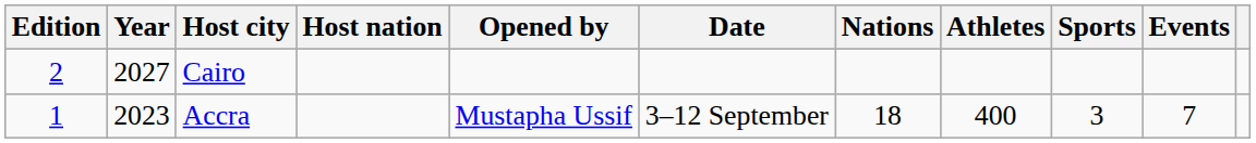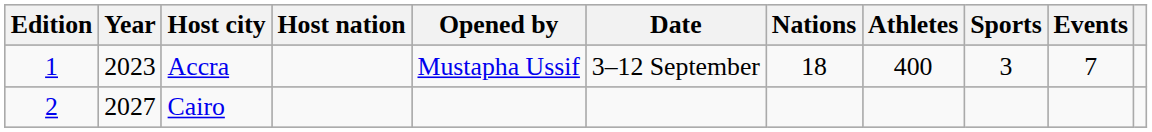 <table class="wikitable" style="text-align:center; font-size:100%;">
 <tr>
 <th>Edition</th>
 <th>Year</th>
 <th>Host city</th>
 <th>Host nation</th>
 <th>Opened by</th>
 <th>Date</th>
 <th>Nations</th>
 <th>Athletes</th>
 <th>Sports</th>
 <th>Events</th>
 <th></th>
 </tr>
 <tr>
+<td><a href='#'>1</a></td>
+<td>2023</td>
+<td align=left><a href='#'>Accra</a></td>
+<td align=left></td>
+<td><a href='#'>Mustapha Ussif</a></td>
+<td>3–12 September</td>
+<td>18</td>
+<td>400</td>
+<td>3</td>
+<td>7</td>
+<td align=left></td>
+</tr>
+<tr>
 <td><a href='#'>2</a></td>
 <td>2027</td>
 <td align=left><a href='#'>Cairo</a></td>
 <td align=left></td>
 <td></td>
 <td></td>
 <td></td>
 <td></td>
 <td></td>
 <td></td>
 <td align=left></td>
 </tr>
-<tr>
-<td><a href='#'>1</a></td>
-<td>2023</td>
-<td align=left><a href='#'>Accra</a></td>
-<td align=left></td>
-<td><a href='#'>Mustapha Ussif</a></td>
-<td>3–12 September</td>
-<td>18</td>
-<td>400</td>
-<td>3</td>
-<td>7</td>
-<td align=left></td>
-</tr>
 </table>
